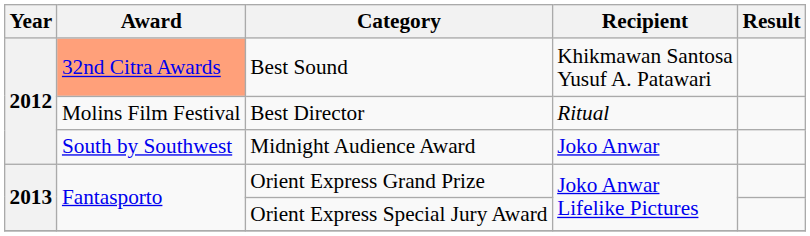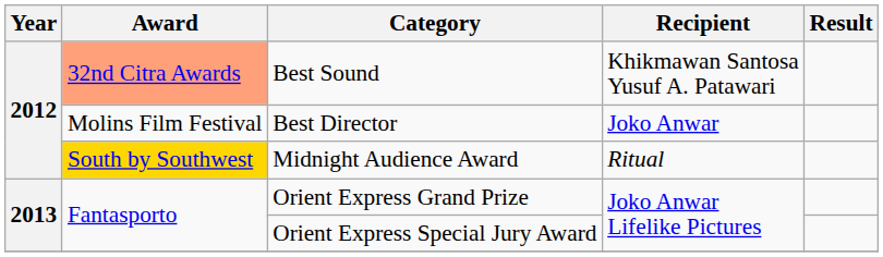 <table class="wikitable sortable">
 <tr>
 <th>Year</th>
 <th>Award</th>
 <th>Category</th>
 <th>Recipient</th>
 <th>Result</th>
 </tr>
 <tr>
 <th rowspan="3">2012</th>
 <td style="background: lightsalmon;"><a href='#'>32nd Citra Awards</a></td>
 <td>Best Sound</td>
 <td>Khikmawan Santosa<br>Yusuf A. Patawari</td>
 <td></td>
 </tr>
 <tr>
 <td>Molins Film Festival</td>
 <td>Best Director</td>
-<td><em>Ritual</em></td>
+<td><a href='#'>Joko Anwar</a></td>
 <td></td>
 </tr>
 <tr>
-<td><a href='#'>South by Southwest</a></td>
+<td style="background: gold;"><a href='#'>South by Southwest</a></td>
 <td>Midnight Audience Award</td>
-<td><a href='#'>Joko Anwar</a></td>
+<td><em>Ritual</em></td>
 <td></td>
 </tr>
 <tr>
 <th rowspan="2">2013</th>
 <td rowspan="2"><a href='#'>Fantasporto</a></td>
 <td>Orient Express Grand Prize</td>
 <td rowspan="2"><a href='#'>Joko Anwar</a><br><a href='#'>Lifelike Pictures</a></td>
 <td></td>
 </tr>
 <tr>
 <td>Orient Express Special Jury Award</td>
 <td></td>
 </tr>
 <tr>
 </tr>
 </table>
